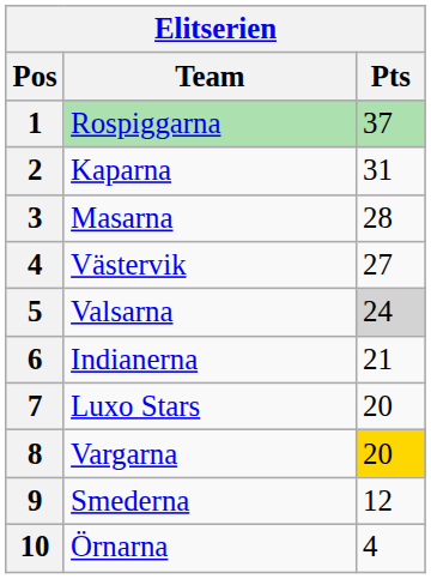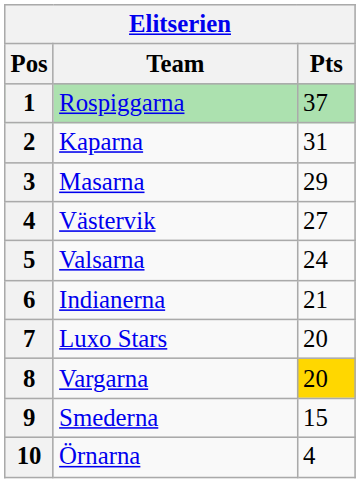 <table class="wikitable">
 <tr>
 <th colspan="3"><a href='#'>Elitserien</a></th>
 </tr>
 <tr>
 <th width=20>Pos</th>
 <th width=150>Team</th>
 <th width=30>Pts</th>
 </tr>
 <tr style="background:#ACE1AF;">
 <th>1</th>
 <td><a href='#'>Rospiggarna</a></td>
 <td>37</td>
 </tr>
 <tr>
 <th>2</th>
 <td><a href='#'>Kaparna</a></td>
 <td>31</td>
 </tr>
 <tr>
 <th>3</th>
 <td><a href='#'>Masarna</a></td>
-<td>28</td>
+<td>29</td>
 </tr>
 <tr>
 <th>4</th>
 <td><a href='#'>Västervik</a></td>
 <td>27</td>
 </tr>
 <tr>
 <th>5</th>
 <td><a href='#'>Valsarna</a></td>
-<td style="background: lightgrey;">24</td>
+<td>24</td>
 </tr>
 <tr>
 <th>6</th>
 <td><a href='#'>Indianerna</a></td>
 <td>21</td>
 </tr>
 <tr>
 <th>7</th>
 <td><a href='#'>Luxo Stars</a></td>
 <td>20</td>
 </tr>
 <tr>
 <th>8</th>
 <td><a href='#'>Vargarna</a></td>
 <td style="background: gold;">20</td>
 </tr>
 <tr>
 <th>9</th>
 <td><a href='#'>Smederna</a></td>
-<td>12</td>
+<td>15</td>
 </tr>
 <tr>
 <th>10</th>
 <td><a href='#'>Örnarna</a></td>
 <td>4</td>
 </tr>
 </table>
